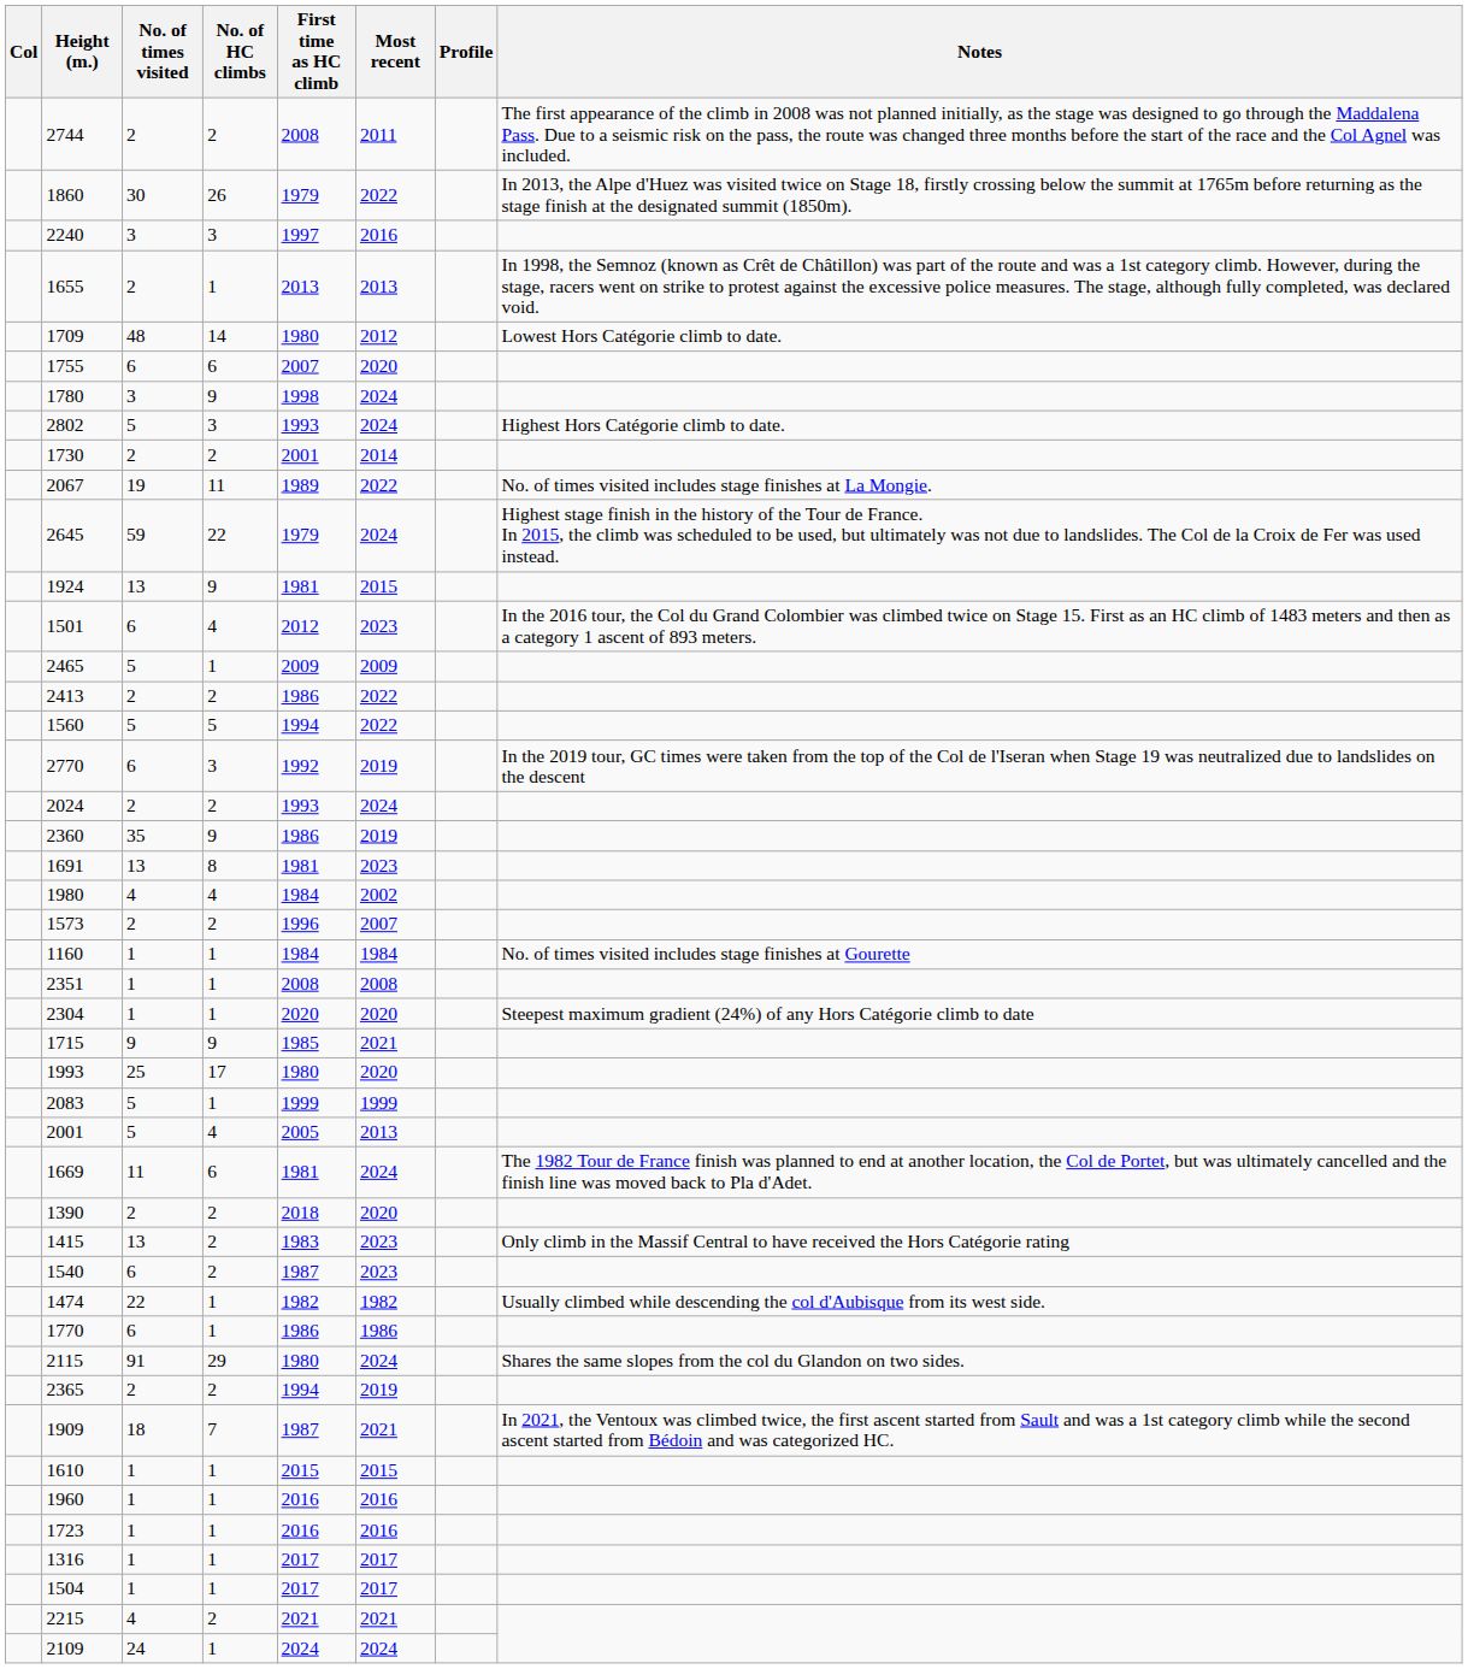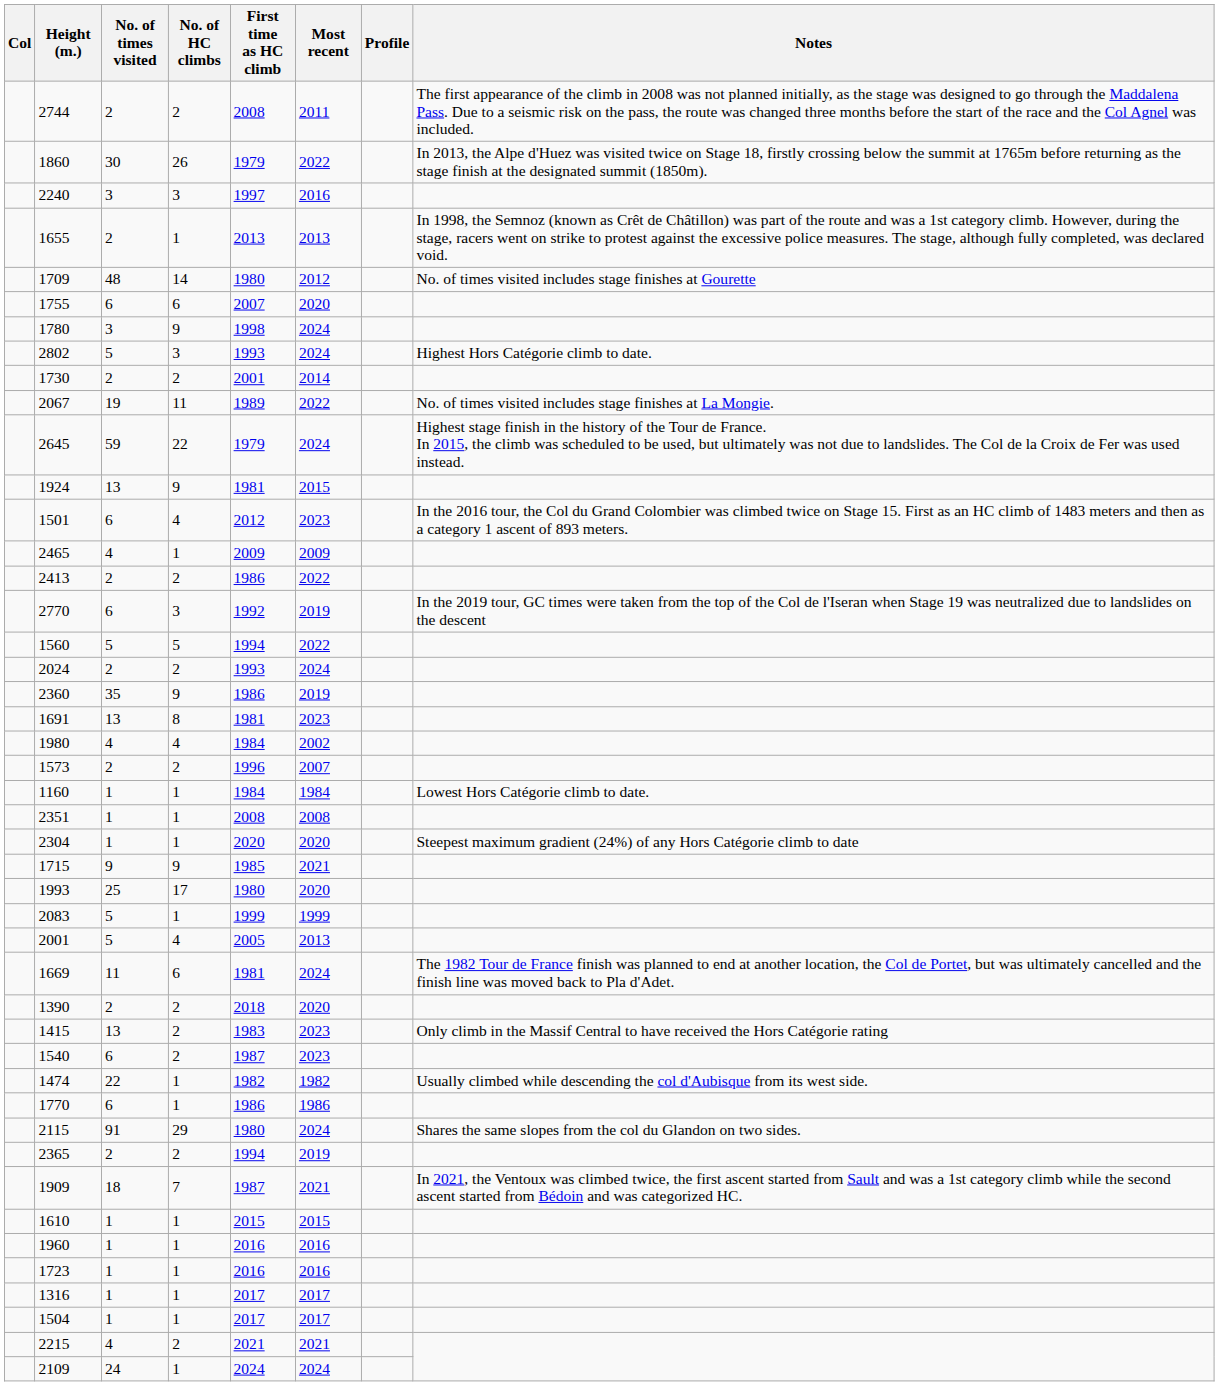 <table class="wikitable sortable">
 <tr>
 <th>Col</th>
 <th>Height (m.)</th>
 <th>No. of times <br>visited</th>
 <th>No. of HC <br>climbs</th>
 <th>First time <br>as HC climb</th>
 <th>Most recent</th>
 <th>Profile<br></th>
 <th>Notes</th>
 </tr>
 <tr>
 <td></td>
 <td>2744</td>
 <td>2</td>
 <td>2</td>
 <td><a href='#'>2008</a></td>
 <td><a href='#'>2011</a></td>
 <td></td>
 <td>The first appearance of the climb in 2008 was not planned initially, as the stage was designed to go through the <a href='#'>Maddalena Pass</a>. Due to a seismic risk on the pass, the route was changed three months before the start of the race and the <a href='#'>Col Agnel</a> was included.</td>
 </tr>
 <tr>
 <td></td>
 <td>1860</td>
 <td>30</td>
 <td>26</td>
 <td><a href='#'>1979</a></td>
 <td><a href='#'>2022</a></td>
 <td></td>
 <td>In 2013, the Alpe d'Huez was visited twice on Stage 18, firstly crossing below the summit at 1765m before returning as the stage finish at the designated summit (1850m).</td>
 </tr>
 <tr>
 <td></td>
 <td>2240</td>
 <td>3</td>
 <td>3</td>
 <td><a href='#'>1997</a></td>
 <td><a href='#'>2016</a></td>
 <td></td>
 <td></td>
 </tr>
 <tr>
 <td></td>
 <td>1655</td>
 <td>2</td>
 <td>1</td>
 <td><a href='#'>2013</a></td>
 <td><a href='#'>2013</a></td>
 <td></td>
 <td>In 1998, the Semnoz (known as Crêt de Châtillon) was part of the route and was a 1st category climb. However, during the stage, racers went on strike to protest against the excessive police measures. The stage, although fully completed, was declared void.</td>
 </tr>
 <tr>
 <td></td>
 <td>1709</td>
 <td>48</td>
 <td>14</td>
 <td><a href='#'>1980</a></td>
 <td><a href='#'>2012</a></td>
 <td></td>
-<td>Lowest Hors Catégorie climb to date.</td>
+<td>No. of times visited includes stage finishes at <a href='#'>Gourette</a></td>
 </tr>
 <tr>
 <td></td>
 <td>1755</td>
 <td>6</td>
 <td>6</td>
 <td><a href='#'>2007</a></td>
 <td><a href='#'>2020</a></td>
 <td></td>
 <td></td>
 </tr>
 <tr>
 <td></td>
 <td>1780</td>
 <td>3</td>
 <td>9</td>
 <td><a href='#'>1998</a></td>
 <td><a href='#'>2024</a></td>
 <td></td>
 <td></td>
 </tr>
 <tr>
 <td></td>
 <td>2802</td>
 <td>5</td>
 <td>3</td>
 <td><a href='#'>1993</a></td>
 <td><a href='#'>2024</a></td>
 <td></td>
 <td>Highest Hors Catégorie climb to date.</td>
 </tr>
 <tr>
 <td></td>
 <td>1730</td>
 <td>2</td>
 <td>2</td>
 <td><a href='#'>2001</a></td>
 <td><a href='#'>2014</a></td>
 <td></td>
 <td></td>
 </tr>
 <tr>
 <td></td>
 <td>2067</td>
 <td>19</td>
 <td>11</td>
 <td><a href='#'>1989</a></td>
 <td><a href='#'>2022</a></td>
 <td></td>
 <td>No. of times visited includes stage finishes at <a href='#'>La Mongie</a>.</td>
 </tr>
 <tr>
 <td></td>
 <td>2645</td>
 <td>59</td>
 <td>22</td>
 <td><a href='#'>1979</a></td>
 <td><a href='#'>2024</a></td>
 <td></td>
 <td>Highest stage finish in the history of the Tour de France.<br>In <a href='#'>2015</a>, the climb was scheduled to be used, but ultimately was not due to landslides. The Col de la Croix de Fer was used instead.</td>
 </tr>
 <tr>
 <td></td>
 <td>1924</td>
 <td>13</td>
 <td>9</td>
 <td><a href='#'>1981</a></td>
 <td><a href='#'>2015</a></td>
 <td></td>
 <td></td>
 </tr>
 <tr>
 <td></td>
 <td>1501</td>
 <td>6</td>
 <td>4</td>
 <td><a href='#'>2012</a></td>
 <td><a href='#'>2023</a></td>
 <td></td>
 <td>In the 2016 tour, the Col du Grand Colombier was climbed twice on Stage 15. First as an HC climb of 1483 meters and then as a category 1 ascent of 893 meters.</td>
 </tr>
 <tr>
 <td nowrap></td>
 <td>2465</td>
-<td>5</td>
+<td>4</td>
 <td>1</td>
 <td><a href='#'>2009</a></td>
 <td><a href='#'>2009</a></td>
 <td></td>
 <td></td>
 </tr>
 <tr>
 <td></td>
 <td>2413</td>
 <td>2</td>
 <td>2</td>
 <td><a href='#'>1986</a></td>
 <td><a href='#'>2022</a></td>
 <td></td>
 <td></td>
 </tr>
 <tr>
 <td></td>
+<td>2770</td>
+<td>6</td>
+<td>3</td>
+<td><a href='#'>1992</a></td>
+<td><a href='#'>2019</a></td>
+<td></td>
+<td>In the 2019 tour, GC times were taken from the top of the Col de l'Iseran when Stage 19 was neutralized due to landslides on the descent</td>
+</tr>
+<tr>
+<td></td>
 <td>1560</td>
 <td>5</td>
 <td>5</td>
 <td><a href='#'>1994</a></td>
 <td><a href='#'>2022</a></td>
 <td></td>
 <td></td>
-</tr>
-<tr>
-<td></td>
-<td>2770</td>
-<td>6</td>
-<td>3</td>
-<td><a href='#'>1992</a></td>
-<td><a href='#'>2019</a></td>
-<td></td>
-<td>In the 2019 tour, GC times were taken from the top of the Col de l'Iseran when Stage 19 was neutralized due to landslides on the descent</td>
 </tr>
 <tr>
 <td></td>
 <td>2024</td>
 <td>2</td>
 <td>2</td>
 <td><a href='#'>1993</a></td>
 <td><a href='#'>2024</a></td>
 <td></td>
 <td></td>
 </tr>
 <tr>
 <td></td>
 <td>2360</td>
 <td>35</td>
 <td>9</td>
 <td><a href='#'>1986</a></td>
 <td><a href='#'>2019</a></td>
 <td></td>
 <td></td>
 </tr>
 <tr>
 <td></td>
 <td>1691</td>
 <td>13</td>
 <td>8</td>
 <td><a href='#'>1981</a></td>
 <td><a href='#'>2023</a></td>
 <td></td>
 <td></td>
 </tr>
 <tr>
 <td></td>
 <td>1980</td>
 <td>4</td>
 <td>4</td>
 <td><a href='#'>1984</a></td>
 <td><a href='#'>2002</a></td>
 <td></td>
 <td></td>
 </tr>
 <tr>
 <td></td>
 <td>1573</td>
 <td>2</td>
 <td>2</td>
 <td><a href='#'>1996</a></td>
 <td><a href='#'>2007</a></td>
 <td></td>
 <td></td>
 </tr>
 <tr>
 <td></td>
 <td>1160</td>
 <td>1</td>
 <td>1</td>
 <td><a href='#'>1984</a></td>
 <td><a href='#'>1984</a></td>
 <td></td>
-<td>No. of times visited includes stage finishes at <a href='#'>Gourette</a></td>
+<td>Lowest Hors Catégorie climb to date.</td>
 </tr>
 <tr>
 <td></td>
 <td>2351</td>
 <td>1</td>
 <td>1</td>
 <td><a href='#'>2008</a></td>
 <td><a href='#'>2008</a></td>
 <td></td>
 <td></td>
 </tr>
 <tr>
 <td></td>
 <td>2304</td>
 <td>1</td>
 <td>1</td>
 <td><a href='#'>2020</a></td>
 <td><a href='#'>2020</a></td>
 <td></td>
 <td>Steepest maximum gradient (24%) of any Hors Catégorie climb to date</td>
 </tr>
 <tr>
 <td></td>
 <td>1715</td>
 <td>9</td>
 <td>9</td>
 <td><a href='#'>1985</a></td>
 <td><a href='#'>2021</a></td>
 <td></td>
 <td></td>
 </tr>
 <tr>
 <td></td>
 <td>1993</td>
 <td>25</td>
 <td>17</td>
 <td><a href='#'>1980</a></td>
 <td><a href='#'>2020</a></td>
 <td></td>
 <td></td>
 </tr>
 <tr>
 <td></td>
 <td>2083</td>
 <td>5</td>
 <td>1</td>
 <td><a href='#'>1999</a></td>
 <td><a href='#'>1999</a></td>
 <td></td>
 <td></td>
 </tr>
 <tr>
 <td></td>
 <td>2001</td>
 <td>5</td>
 <td>4</td>
 <td><a href='#'>2005</a></td>
 <td><a href='#'>2013</a></td>
 <td></td>
 <td></td>
 </tr>
 <tr>
 <td></td>
 <td>1669</td>
 <td>11</td>
 <td>6</td>
 <td><a href='#'>1981</a></td>
 <td><a href='#'>2024</a></td>
 <td></td>
 <td>The <a href='#'>1982 Tour de France</a> finish was planned to end at another location, the <a href='#'>Col de Portet</a>, but was ultimately cancelled and the finish line was moved back to Pla d'Adet.</td>
 </tr>
 <tr>
 <td></td>
 <td>1390</td>
 <td>2</td>
 <td>2</td>
 <td><a href='#'>2018</a></td>
 <td><a href='#'>2020</a></td>
 <td></td>
 </tr>
 <tr>
 <td></td>
 <td>1415</td>
 <td>13</td>
 <td>2</td>
 <td><a href='#'>1983</a></td>
 <td><a href='#'>2023</a></td>
 <td></td>
 <td>Only climb in the Massif Central to have received the Hors Catégorie rating</td>
 </tr>
 <tr>
 <td></td>
 <td>1540</td>
 <td>6</td>
 <td>2</td>
 <td><a href='#'>1987</a></td>
 <td><a href='#'>2023</a></td>
 <td></td>
 <td></td>
 </tr>
 <tr>
 <td></td>
 <td>1474</td>
 <td>22</td>
 <td>1</td>
 <td><a href='#'>1982</a></td>
 <td><a href='#'>1982</a></td>
 <td></td>
 <td>Usually climbed while descending the <a href='#'>col d'Aubisque</a> from its west side.</td>
 </tr>
 <tr>
 <td></td>
 <td>1770</td>
 <td>6</td>
 <td>1</td>
 <td><a href='#'>1986</a></td>
 <td><a href='#'>1986</a></td>
 <td></td>
 <td></td>
 </tr>
 <tr>
 <td></td>
 <td>2115</td>
 <td>91</td>
 <td>29</td>
 <td><a href='#'>1980</a></td>
 <td><a href='#'>2024</a></td>
 <td></td>
 <td>Shares the same slopes from the col du Glandon on two sides.</td>
 </tr>
 <tr>
 <td></td>
 <td>2365</td>
 <td>2</td>
 <td>2</td>
 <td><a href='#'>1994</a></td>
 <td><a href='#'>2019</a></td>
 <td></td>
 <td></td>
 </tr>
 <tr>
 <td></td>
 <td>1909</td>
 <td>18</td>
 <td>7</td>
 <td><a href='#'>1987</a></td>
 <td><a href='#'>2021</a></td>
 <td></td>
 <td>In <a href='#'>2021</a>, the Ventoux was climbed twice, the first ascent started from <a href='#'>Sault</a> and was a 1st category climb while the second ascent started from <a href='#'>Bédoin</a> and was categorized HC.</td>
 </tr>
 <tr>
 <td></td>
 <td>1610</td>
 <td>1</td>
 <td>1</td>
 <td><a href='#'>2015</a></td>
 <td><a href='#'>2015</a></td>
 <td></td>
 <td></td>
 </tr>
 <tr>
 <td></td>
 <td>1960</td>
 <td>1</td>
 <td>1</td>
 <td><a href='#'>2016</a></td>
 <td><a href='#'>2016</a></td>
 <td></td>
 <td></td>
 </tr>
 <tr>
 <td></td>
 <td>1723</td>
 <td>1</td>
 <td>1</td>
 <td><a href='#'>2016</a></td>
 <td><a href='#'>2016</a></td>
 <td></td>
 <td></td>
 </tr>
 <tr>
 <td></td>
 <td>1316</td>
 <td>1</td>
 <td>1</td>
 <td><a href='#'>2017</a></td>
 <td><a href='#'>2017</a></td>
 <td></td>
 <td></td>
 </tr>
 <tr>
 <td></td>
 <td>1504</td>
 <td>1</td>
 <td>1</td>
 <td><a href='#'>2017</a></td>
 <td><a href='#'>2017</a></td>
 <td></td>
 <td></td>
 </tr>
 <tr>
 <td></td>
 <td>2215</td>
 <td>4</td>
 <td>2</td>
 <td><a href='#'>2021</a></td>
 <td><a href='#'>2021</a></td>
 <td></td>
 </tr>
 <tr>
 <td></td>
 <td>2109</td>
 <td>24</td>
 <td>1</td>
 <td><a href='#'>2024</a></td>
 <td><a href='#'>2024</a></td>
 <td></td>
 </tr>
 </table>
